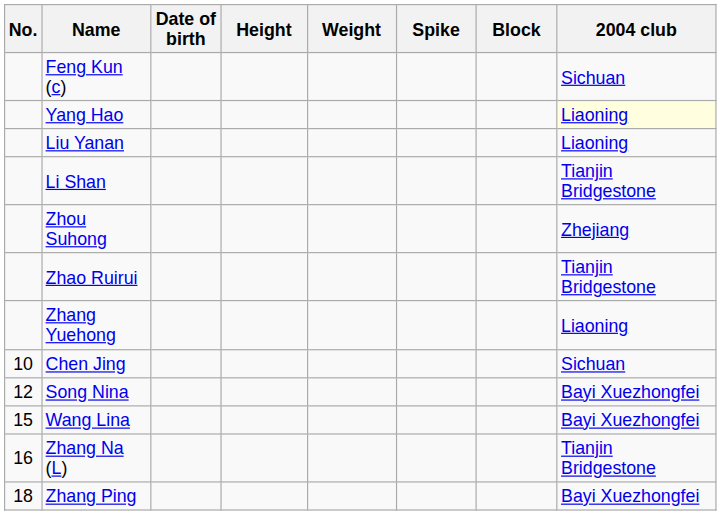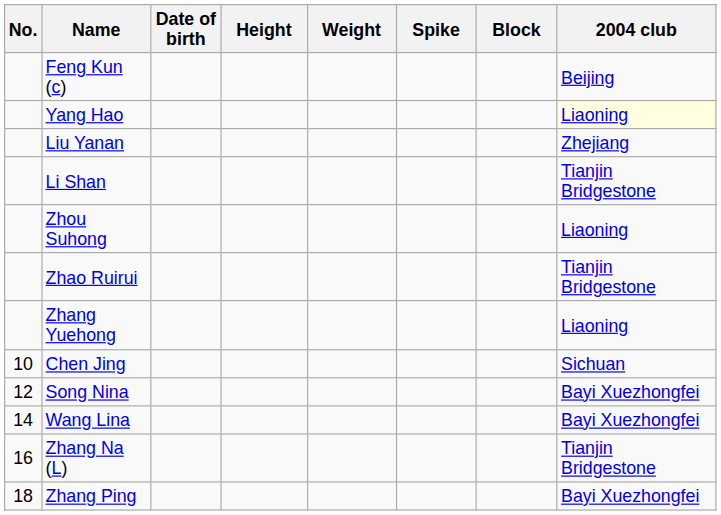 <table class="wikitable sortable" style="font-size:95%; text-align:center;">
 <tr>
 <th>No.</th>
 <th style="width:12em">Name</th>
 <th style="width:8em">Date of birth</th>
 <th style="width:9em">Height</th>
 <th style="width:9em">Weight</th>
 <th style="width:9em">Spike</th>
 <th style="width:9em">Block</th>
 <th style="width:19em">2004 club</th>
 </tr>
 <tr>
 <td></td>
 <td style="text-align:left;"><a href='#'>Feng Kun</a> (<a href='#'>c</a>)</td>
 <td style="text-align:right;"></td>
 <td></td>
 <td></td>
 <td></td>
 <td></td>
-<td style="text-align:left;"> <a href='#'>Sichuan</a></td>
+<td style="text-align:left;"> <a href='#'>Beijing</a></td>
 </tr>
 <tr>
 <td></td>
 <td style="text-align:left;"><a href='#'>Yang Hao</a></td>
 <td style="text-align:right;"></td>
 <td></td>
 <td></td>
 <td></td>
 <td></td>
 <td style="background: lightyellow; text-align:left;"> <a href='#'>Liaoning</a></td>
 </tr>
 <tr>
 <td></td>
 <td style="text-align:left;"><a href='#'>Liu Yanan</a></td>
 <td style="text-align:right;"></td>
 <td></td>
 <td></td>
 <td></td>
 <td></td>
-<td style="text-align:left;"> <a href='#'>Liaoning</a></td>
+<td style="text-align:left;"> <a href='#'>Zhejiang</a></td>
 </tr>
 <tr>
 <td></td>
 <td style="text-align:left;"><a href='#'>Li Shan</a></td>
 <td style="text-align:right;"></td>
 <td></td>
 <td></td>
 <td></td>
 <td></td>
 <td style="text-align:left;"> <a href='#'>Tianjin Bridgestone</a></td>
 </tr>
 <tr>
 <td></td>
 <td style="text-align:left;"><a href='#'>Zhou Suhong</a></td>
 <td style="text-align:right;"></td>
 <td></td>
 <td></td>
 <td></td>
 <td></td>
-<td style="text-align:left;"> <a href='#'>Zhejiang</a></td>
+<td style="text-align:left;"> <a href='#'>Liaoning</a></td>
 </tr>
 <tr>
 <td></td>
 <td style="text-align:left;"><a href='#'>Zhao Ruirui</a></td>
 <td style="text-align:right;"></td>
 <td></td>
 <td></td>
 <td></td>
 <td></td>
 <td style="text-align:left;"> <a href='#'>Tianjin Bridgestone</a></td>
 </tr>
 <tr>
 <td></td>
 <td style="text-align:left;"><a href='#'>Zhang Yuehong</a></td>
 <td style="text-align:right;"></td>
 <td></td>
 <td></td>
 <td></td>
 <td></td>
 <td style="text-align:left;"> <a href='#'>Liaoning</a></td>
 </tr>
 <tr>
 <td>10</td>
 <td style="text-align:left;"><a href='#'>Chen Jing</a></td>
 <td style="text-align:right;"></td>
 <td></td>
 <td></td>
 <td></td>
 <td></td>
 <td style="text-align:left;"> <a href='#'>Sichuan</a></td>
 </tr>
 <tr>
 <td>12</td>
 <td style="text-align:left;"><a href='#'>Song Nina</a></td>
 <td style="text-align:right;"></td>
 <td></td>
 <td></td>
 <td></td>
 <td></td>
 <td style="text-align:left;"> <a href='#'>Bayi Xuezhongfei</a></td>
 </tr>
 <tr>
-<td>15</td>
+<td>14</td>
 <td style="text-align:left;"><a href='#'>Wang Lina</a></td>
 <td style="text-align:right;"></td>
 <td></td>
 <td></td>
 <td></td>
 <td></td>
 <td style="text-align:left;"> <a href='#'>Bayi Xuezhongfei</a></td>
 </tr>
 <tr>
 <td>16</td>
 <td style="text-align:left;"><a href='#'>Zhang Na</a> (<a href='#'>L</a>)</td>
 <td style="text-align:right;"></td>
 <td></td>
 <td></td>
 <td></td>
 <td></td>
 <td style="text-align:left;"> <a href='#'>Tianjin Bridgestone</a></td>
 </tr>
 <tr>
 <td>18</td>
 <td style="text-align:left;"><a href='#'>Zhang Ping</a></td>
 <td style="text-align:right;"></td>
 <td></td>
 <td></td>
 <td></td>
 <td></td>
 <td style="text-align:left;"> <a href='#'>Bayi Xuezhongfei</a></td>
 </tr>
 </table>
